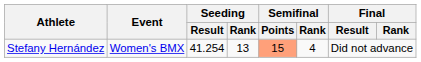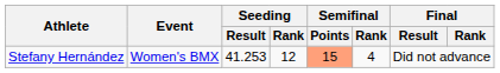 <table class="wikitable" style="font-size:90%">
 <tr>
 <th rowspan="2">Athlete</th>
 <th rowspan="2">Event</th>
 <th colspan="2">Seeding</th>
 <th colspan="2">Semifinal</th>
 <th colspan="2">Final</th>
 </tr>
 <tr style="font-size:95%">
 <th>Result</th>
 <th>Rank</th>
 <th>Points</th>
 <th>Rank</th>
 <th>Result</th>
 <th>Rank</th>
 </tr>
 <tr align=center>
 <td align=left><a href='#'>Stefany Hernández</a></td>
 <td align=left><a href='#'>Women's BMX</a></td>
-<td>41.254</td>
-<td>13</td>
+<td>41.253</td>
+<td>12</td>
 <td style="background: lightsalmon;">15</td>
 <td>4</td>
 <td colspan=2>Did not advance</td>
 </tr>
 </table>
